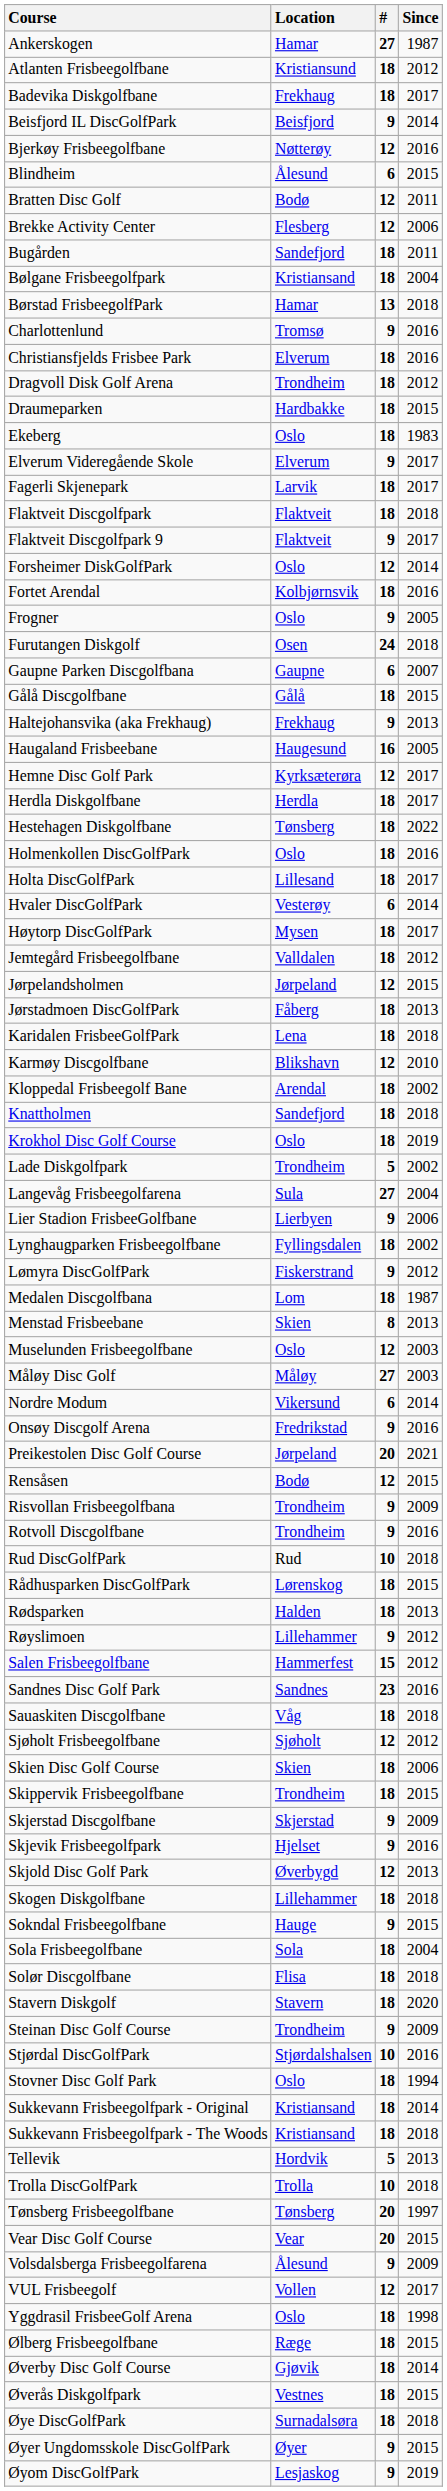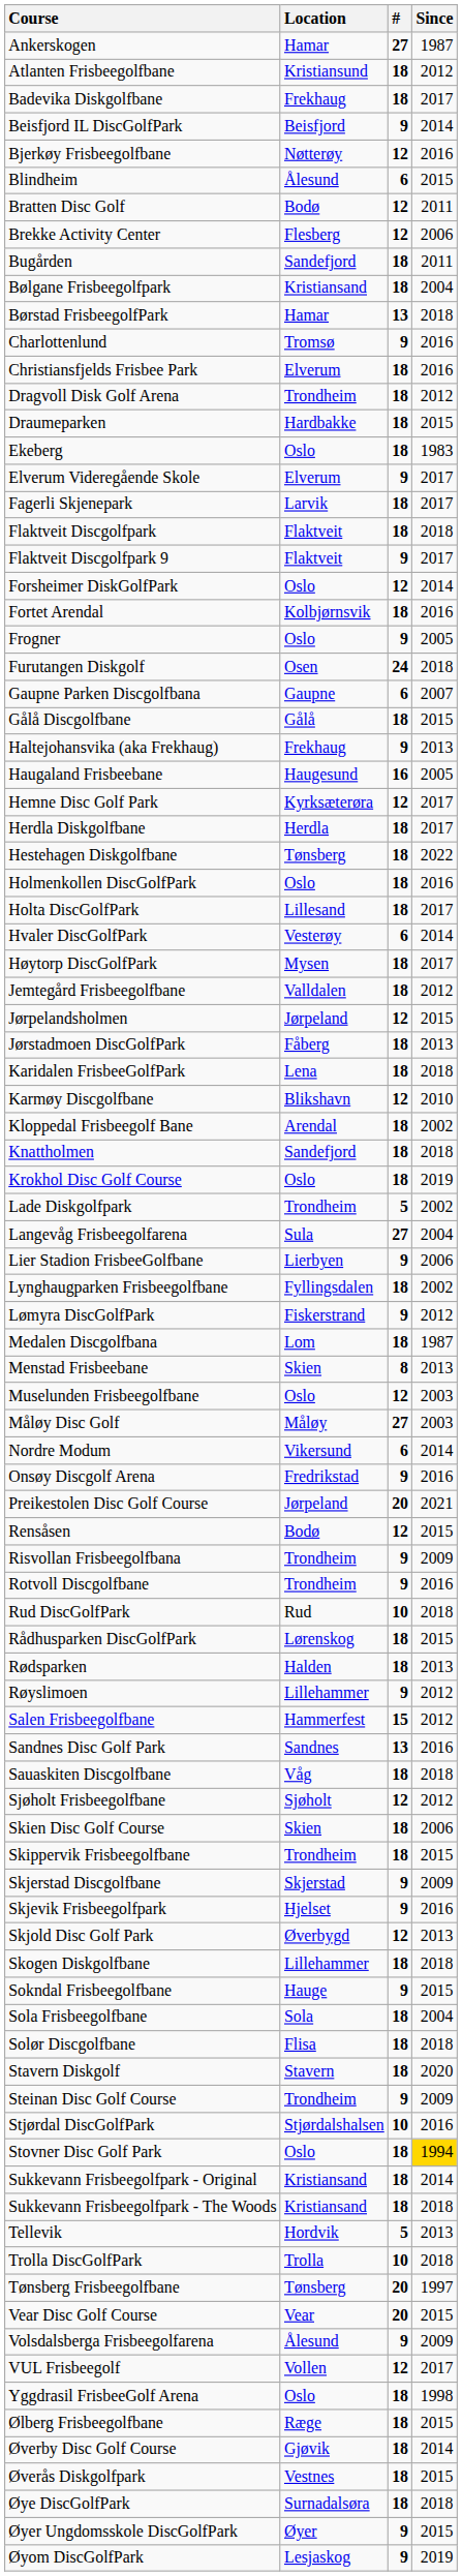 <table class="compact sortable wikitable" style="font-size: 90%">
 <tr>
 <th style="text-align:left;">Course</th>
 <th style="text-align:left;">Location</th>
 <th style="text-align:left;">#</th>
 <th style="text-align:left;">Since</th>
 </tr>
 <tr>
 <td>Ankerskogen</td>
 <td><a href='#'>Hamar</a></td>
 <td style="text-align:right;"><strong>27</strong></td>
 <td style="text-align:right;">1987</td>
 </tr>
 <tr>
 <td>Atlanten Frisbeegolfbane</td>
 <td><a href='#'>Kristiansund</a></td>
 <td style="text-align:right;"><strong>18</strong></td>
 <td style="text-align:right;">2012</td>
 </tr>
 <tr>
 <td>Badevika Diskgolfbane</td>
 <td><a href='#'>Frekhaug</a></td>
 <td style="text-align:right;"><strong>18</strong></td>
 <td style="text-align:right;">2017</td>
 </tr>
 <tr>
 <td>Beisfjord IL DiscGolfPark</td>
 <td><a href='#'>Beisfjord</a></td>
 <td style="text-align:right;"><strong>9</strong></td>
 <td style="text-align:right;">2014</td>
 </tr>
 <tr>
 <td>Bjerkøy Frisbeegolfbane</td>
 <td><a href='#'>Nøtterøy</a></td>
 <td style="text-align:right;"><strong>12</strong></td>
 <td style="text-align:right;">2016</td>
 </tr>
 <tr>
 <td>Blindheim</td>
 <td><a href='#'>Ålesund</a></td>
 <td style="text-align:right;"><strong>6</strong></td>
 <td style="text-align:right;">2015</td>
 </tr>
 <tr>
 <td>Bratten Disc Golf</td>
 <td><a href='#'>Bodø</a></td>
 <td style="text-align:right;"><strong>12</strong></td>
 <td style="text-align:right;">2011</td>
 </tr>
 <tr>
 <td>Brekke Activity Center</td>
 <td><a href='#'>Flesberg</a></td>
 <td style="text-align:right;"><strong>12</strong></td>
 <td style="text-align:right;">2006</td>
 </tr>
 <tr>
 <td>Bugården</td>
 <td><a href='#'>Sandefjord</a></td>
 <td style="text-align:right;"><strong>18</strong></td>
 <td style="text-align:right;">2011</td>
 </tr>
 <tr>
 <td>Bølgane Frisbeegolfpark</td>
 <td><a href='#'>Kristiansand</a></td>
 <td style="text-align:right;"><strong>18</strong></td>
 <td style="text-align:right;">2004</td>
 </tr>
 <tr>
 <td>Børstad FrisbeegolfPark</td>
 <td><a href='#'>Hamar</a></td>
 <td style="text-align:right;"><strong>13</strong></td>
 <td style="text-align:right;">2018</td>
 </tr>
 <tr>
 <td>Charlottenlund</td>
 <td><a href='#'>Tromsø</a></td>
 <td style="text-align:right;"><strong>9</strong></td>
 <td style="text-align:right;">2016</td>
 </tr>
 <tr>
 <td>Christiansfjelds Frisbee Park</td>
 <td><a href='#'>Elverum</a></td>
 <td style="text-align:right;"><strong>18</strong></td>
 <td style="text-align:right;">2016</td>
 </tr>
 <tr>
 <td>Dragvoll Disk Golf Arena</td>
 <td><a href='#'>Trondheim</a></td>
 <td style="text-align:right;"><strong>18</strong></td>
 <td style="text-align:right;">2012</td>
 </tr>
 <tr>
 <td>Draumeparken</td>
 <td><a href='#'>Hardbakke</a></td>
 <td style="text-align:right;"><strong>18</strong></td>
 <td style="text-align:right;">2015</td>
 </tr>
 <tr>
 <td>Ekeberg</td>
 <td><a href='#'>Oslo</a></td>
 <td style="text-align:right;"><strong>18</strong></td>
 <td style="text-align:right;">1983</td>
 </tr>
 <tr>
 <td>Elverum Videregående Skole</td>
 <td><a href='#'>Elverum</a></td>
 <td style="text-align:right;"><strong>9</strong></td>
 <td style="text-align:right;">2017</td>
 </tr>
 <tr>
 <td>Fagerli Skjenepark</td>
 <td><a href='#'>Larvik</a></td>
 <td style="text-align:right;"><strong>18</strong></td>
 <td style="text-align:right;">2017</td>
 </tr>
 <tr>
 <td>Flaktveit Discgolfpark</td>
 <td><a href='#'>Flaktveit</a></td>
 <td style="text-align:right;"><strong>18</strong></td>
 <td style="text-align:right;">2018</td>
 </tr>
 <tr>
 <td>Flaktveit Discgolfpark 9</td>
 <td><a href='#'>Flaktveit</a></td>
 <td style="text-align:right;"><strong>9</strong></td>
 <td style="text-align:right;">2017</td>
 </tr>
 <tr>
 <td>Forsheimer DiskGolfPark</td>
 <td><a href='#'>Oslo</a></td>
 <td style="text-align:right;"><strong>12</strong></td>
 <td style="text-align:right;">2014</td>
 </tr>
 <tr>
 <td>Fortet Arendal</td>
 <td><a href='#'>Kolbjørnsvik</a></td>
 <td style="text-align:right;"><strong>18</strong></td>
 <td style="text-align:right;">2016</td>
 </tr>
 <tr>
 <td>Frogner</td>
 <td><a href='#'>Oslo</a></td>
 <td style="text-align:right;"><strong>9</strong></td>
 <td style="text-align:right;">2005</td>
 </tr>
 <tr>
 <td>Furutangen Diskgolf</td>
 <td><a href='#'>Osen</a></td>
 <td style="text-align:right;"><strong>24</strong></td>
 <td style="text-align:right;">2018</td>
 </tr>
 <tr>
 <td>Gaupne Parken Discgolfbana</td>
 <td><a href='#'>Gaupne</a></td>
 <td style="text-align:right;"><strong>6</strong></td>
 <td style="text-align:right;">2007</td>
 </tr>
 <tr>
 <td>Gålå Discgolfbane</td>
 <td><a href='#'>Gålå</a></td>
 <td style="text-align:right;"><strong>18</strong></td>
 <td style="text-align:right;">2015</td>
 </tr>
 <tr>
 <td>Haltejohansvika (aka Frekhaug)</td>
 <td><a href='#'>Frekhaug</a></td>
 <td style="text-align:right;"><strong>9</strong></td>
 <td style="text-align:right;">2013</td>
 </tr>
 <tr>
 <td>Haugaland Frisbeebane</td>
 <td><a href='#'>Haugesund</a></td>
 <td style="text-align:right;"><strong>16</strong></td>
 <td style="text-align:right;">2005</td>
 </tr>
 <tr>
 <td>Hemne Disc Golf Park</td>
 <td><a href='#'>Kyrksæterøra</a></td>
 <td style="text-align:right;"><strong>12</strong></td>
 <td style="text-align:right;">2017</td>
 </tr>
 <tr>
 <td>Herdla Diskgolfbane</td>
 <td><a href='#'>Herdla</a></td>
 <td style="text-align:right;"><strong>18</strong></td>
 <td style="text-align:right;">2017</td>
 </tr>
 <tr>
 <td>Hestehagen Diskgolfbane</td>
 <td><a href='#'>Tønsberg</a></td>
 <td style="text-align:right;"><strong>18</strong></td>
 <td style="text-align:right;">2022</td>
 </tr>
 <tr>
 <td>Holmenkollen DiscGolfPark</td>
 <td><a href='#'>Oslo</a></td>
 <td style="text-align:right;"><strong>18</strong></td>
 <td style="text-align:right;">2016</td>
 </tr>
 <tr>
 <td>Holta DiscGolfPark</td>
 <td><a href='#'>Lillesand</a></td>
 <td style="text-align:right;"><strong>18</strong></td>
 <td style="text-align:right;">2017</td>
 </tr>
 <tr>
 <td>Hvaler DiscGolfPark</td>
 <td><a href='#'>Vesterøy</a></td>
 <td style="text-align:right;"><strong>6</strong></td>
 <td style="text-align:right;">2014</td>
 </tr>
 <tr>
 <td>Høytorp DiscGolfPark</td>
 <td><a href='#'>Mysen</a></td>
 <td style="text-align:right;"><strong>18</strong></td>
 <td style="text-align:right;">2017</td>
 </tr>
 <tr>
 <td>Jemtegård Frisbeegolfbane</td>
 <td><a href='#'>Valldalen</a></td>
 <td style="text-align:right;"><strong>18</strong></td>
 <td style="text-align:right;">2012</td>
 </tr>
 <tr>
 <td>Jørpelandsholmen</td>
 <td><a href='#'>Jørpeland</a></td>
 <td style="text-align:right;"><strong>12</strong></td>
 <td style="text-align:right;">2015</td>
 </tr>
 <tr>
 <td>Jørstadmoen DiscGolfPark</td>
 <td><a href='#'>Fåberg</a></td>
 <td style="text-align:right;"><strong>18</strong></td>
 <td style="text-align:right;">2013</td>
 </tr>
 <tr>
 <td>Karidalen FrisbeeGolfPark</td>
 <td><a href='#'>Lena</a></td>
 <td style="text-align:right;"><strong>18</strong></td>
 <td style="text-align:right;">2018</td>
 </tr>
 <tr>
 <td>Karmøy Discgolfbane</td>
 <td><a href='#'>Blikshavn</a></td>
 <td style="text-align:right;"><strong>12</strong></td>
 <td style="text-align:right;">2010</td>
 </tr>
 <tr>
 <td>Kloppedal Frisbeegolf Bane</td>
 <td><a href='#'>Arendal</a></td>
 <td style="text-align:right;"><strong>18</strong></td>
 <td style="text-align:right;">2002</td>
 </tr>
 <tr>
 <td><a href='#'>Knattholmen</a></td>
 <td><a href='#'>Sandefjord</a></td>
 <td style="text-align:right;"><strong>18</strong></td>
 <td style="text-align:right;">2018</td>
 </tr>
 <tr>
 <td><a href='#'>Krokhol Disc Golf Course</a></td>
 <td><a href='#'>Oslo</a></td>
 <td style="text-align:right;"><strong>18</strong></td>
 <td style="text-align:right;">2019</td>
 </tr>
 <tr>
 <td>Lade Diskgolfpark</td>
 <td><a href='#'>Trondheim</a></td>
 <td style="text-align:right;"><strong>5</strong></td>
 <td style="text-align:right;">2002</td>
 </tr>
 <tr>
 <td>Langevåg Frisbeegolfarena</td>
 <td><a href='#'>Sula</a></td>
 <td style="text-align:right;"><strong>27</strong></td>
 <td style="text-align:right;">2004</td>
 </tr>
 <tr>
 <td>Lier Stadion FrisbeeGolfbane</td>
 <td><a href='#'>Lierbyen</a></td>
 <td style="text-align:right;"><strong>9</strong></td>
 <td style="text-align:right;">2006</td>
 </tr>
 <tr>
 <td>Lynghaugparken Frisbeegolfbane</td>
 <td><a href='#'>Fyllingsdalen</a></td>
 <td style="text-align:right;"><strong>18</strong></td>
 <td style="text-align:right;">2002</td>
 </tr>
 <tr>
 <td>Lømyra DiscGolfPark</td>
 <td><a href='#'>Fiskerstrand</a></td>
 <td style="text-align:right;"><strong>9</strong></td>
 <td style="text-align:right;">2012</td>
 </tr>
 <tr>
 <td>Medalen Discgolfbana</td>
 <td><a href='#'>Lom</a></td>
 <td style="text-align:right;"><strong>18</strong></td>
 <td style="text-align:right;">1987</td>
 </tr>
 <tr>
 <td>Menstad Frisbeebane</td>
 <td><a href='#'>Skien</a></td>
 <td style="text-align:right;"><strong>8</strong></td>
 <td style="text-align:right;">2013</td>
 </tr>
 <tr>
 <td>Muselunden Frisbeegolfbane</td>
 <td><a href='#'>Oslo</a></td>
 <td style="text-align:right;"><strong>12</strong></td>
 <td style="text-align:right;">2003</td>
 </tr>
 <tr>
 <td>Måløy Disc Golf</td>
 <td><a href='#'>Måløy</a></td>
 <td style="text-align:right;"><strong>27</strong></td>
 <td style="text-align:right;">2003</td>
 </tr>
 <tr>
 <td>Nordre Modum</td>
 <td><a href='#'>Vikersund</a></td>
 <td style="text-align:right;"><strong>6</strong></td>
 <td style="text-align:right;">2014</td>
 </tr>
 <tr>
 <td>Onsøy Discgolf Arena</td>
 <td><a href='#'>Fredrikstad</a></td>
 <td style="text-align:right;"><strong>9</strong></td>
 <td style="text-align:right;">2016</td>
 </tr>
 <tr>
 <td>Preikestolen Disc Golf Course</td>
 <td><a href='#'>Jørpeland</a></td>
 <td style="text-align:right;"><strong>20</strong></td>
 <td style="text-align:right;">2021</td>
 </tr>
 <tr>
 <td>Rensåsen</td>
 <td><a href='#'>Bodø</a></td>
 <td style="text-align:right;"><strong>12</strong></td>
 <td style="text-align:right;">2015</td>
 </tr>
 <tr>
 <td>Risvollan Frisbeegolfbana</td>
 <td><a href='#'>Trondheim</a></td>
 <td style="text-align:right;"><strong>9</strong></td>
 <td style="text-align:right;">2009</td>
 </tr>
 <tr>
 <td>Rotvoll Discgolfbane</td>
 <td><a href='#'>Trondheim</a></td>
 <td style="text-align:right;"><strong>9</strong></td>
 <td style="text-align:right;">2016</td>
 </tr>
 <tr>
 <td>Rud DiscGolfPark</td>
 <td>Rud</td>
 <td style="text-align:right;"><strong>10</strong></td>
 <td style="text-align:right;">2018</td>
 </tr>
 <tr>
 <td>Rådhusparken DiscGolfPark</td>
 <td><a href='#'>Lørenskog</a></td>
 <td style="text-align:right;"><strong>18</strong></td>
 <td style="text-align:right;">2015</td>
 </tr>
 <tr>
 <td>Rødsparken</td>
 <td><a href='#'>Halden</a></td>
 <td style="text-align:right;"><strong>18</strong></td>
 <td style="text-align:right;">2013</td>
 </tr>
 <tr>
 <td>Røyslimoen</td>
 <td><a href='#'>Lillehammer</a></td>
 <td style="text-align:right;"><strong>9</strong></td>
 <td style="text-align:right;">2012</td>
 </tr>
 <tr>
 <td><a href='#'>Salen Frisbeegolfbane</a></td>
 <td><a href='#'>Hammerfest</a></td>
 <td style="text-align:right;"><strong>15</strong></td>
 <td style="text-align:right;">2012</td>
 </tr>
 <tr>
 <td>Sandnes Disc Golf Park</td>
 <td><a href='#'>Sandnes</a></td>
-<td style="text-align:right;"><strong>23</strong></td>
+<td style="text-align:right;"><strong>13</strong></td>
 <td style="text-align:right;">2016</td>
 </tr>
 <tr>
 <td>Sauaskiten Discgolfbane</td>
 <td><a href='#'>Våg</a></td>
 <td style="text-align:right;"><strong>18</strong></td>
 <td style="text-align:right;">2018</td>
 </tr>
 <tr>
 <td>Sjøholt Frisbeegolfbane</td>
 <td><a href='#'>Sjøholt</a></td>
 <td style="text-align:right;"><strong>12</strong></td>
 <td style="text-align:right;">2012</td>
 </tr>
 <tr>
 <td>Skien Disc Golf Course</td>
 <td><a href='#'>Skien</a></td>
 <td style="text-align:right;"><strong>18</strong></td>
 <td style="text-align:right;">2006</td>
 </tr>
 <tr>
 <td>Skippervik Frisbeegolfbane</td>
 <td><a href='#'>Trondheim</a></td>
 <td style="text-align:right;"><strong>18</strong></td>
 <td style="text-align:right;">2015</td>
 </tr>
 <tr>
 <td>Skjerstad Discgolfbane</td>
 <td><a href='#'>Skjerstad</a></td>
 <td style="text-align:right;"><strong>9</strong></td>
 <td style="text-align:right;">2009</td>
 </tr>
 <tr>
 <td>Skjevik Frisbeegolfpark</td>
 <td><a href='#'>Hjelset</a></td>
 <td style="text-align:right;"><strong>9</strong></td>
 <td style="text-align:right;">2016</td>
 </tr>
 <tr>
 <td>Skjold Disc Golf Park</td>
 <td><a href='#'>Øverbygd</a></td>
 <td style="text-align:right;"><strong>12</strong></td>
 <td style="text-align:right;">2013</td>
 </tr>
 <tr>
 <td>Skogen Diskgolfbane</td>
 <td><a href='#'>Lillehammer</a></td>
 <td style="text-align:right;"><strong>18</strong></td>
 <td style="text-align:right;">2018</td>
 </tr>
 <tr>
 <td>Sokndal Frisbeegolfbane</td>
 <td><a href='#'>Hauge</a></td>
 <td style="text-align:right;"><strong>9</strong></td>
 <td style="text-align:right;">2015</td>
 </tr>
 <tr>
 <td>Sola Frisbeegolfbane</td>
 <td><a href='#'>Sola</a></td>
 <td style="text-align:right;"><strong>18</strong></td>
 <td style="text-align:right;">2004</td>
 </tr>
 <tr>
 <td>Solør Discgolfbane</td>
 <td><a href='#'>Flisa</a></td>
 <td style="text-align:right;"><strong>18</strong></td>
 <td style="text-align:right;">2018</td>
 </tr>
 <tr>
 <td>Stavern Diskgolf</td>
 <td><a href='#'>Stavern</a></td>
 <td style="text-align:right;"><strong>18</strong></td>
 <td style="text-align:right;">2020</td>
 </tr>
 <tr>
 <td>Steinan Disc Golf Course</td>
 <td><a href='#'>Trondheim</a></td>
 <td style="text-align:right;"><strong>9</strong></td>
 <td style="text-align:right;">2009</td>
 </tr>
 <tr>
 <td>Stjørdal DiscGolfPark</td>
 <td><a href='#'>Stjørdalshalsen</a></td>
 <td style="text-align:right;"><strong>10</strong></td>
 <td style="text-align:right;">2016</td>
 </tr>
 <tr>
 <td>Stovner Disc Golf Park</td>
 <td><a href='#'>Oslo</a></td>
 <td style="text-align:right;"><strong>18</strong></td>
-<td style="text-align:right;">1994</td>
+<td style="background: gold; text-align:right;">1994</td>
 </tr>
 <tr>
 <td>Sukkevann Frisbeegolfpark - Original</td>
 <td><a href='#'>Kristiansand</a></td>
 <td style="text-align:right;"><strong>18</strong></td>
 <td style="text-align:right;">2014</td>
 </tr>
 <tr>
 <td>Sukkevann Frisbeegolfpark - The Woods</td>
 <td><a href='#'>Kristiansand</a></td>
 <td style="text-align:right;"><strong>18</strong></td>
 <td style="text-align:right;">2018</td>
 </tr>
 <tr>
 <td>Tellevik</td>
 <td><a href='#'>Hordvik</a></td>
 <td style="text-align:right;"><strong>5</strong></td>
 <td style="text-align:right;">2013</td>
 </tr>
 <tr>
 <td>Trolla DiscGolfPark</td>
 <td><a href='#'>Trolla</a></td>
 <td style="text-align:right;"><strong>10</strong></td>
 <td style="text-align:right;">2018</td>
 </tr>
 <tr>
 <td>Tønsberg Frisbeegolfbane</td>
 <td><a href='#'>Tønsberg</a></td>
 <td style="text-align:right;"><strong>20</strong></td>
 <td style="text-align:right;">1997</td>
 </tr>
 <tr>
 <td>Vear Disc Golf Course</td>
 <td><a href='#'>Vear</a></td>
 <td style="text-align:right;"><strong>20</strong></td>
 <td style="text-align:right;">2015</td>
 </tr>
 <tr>
 <td>Volsdalsberga Frisbeegolfarena</td>
 <td><a href='#'>Ålesund</a></td>
 <td style="text-align:right;"><strong>9</strong></td>
 <td style="text-align:right;">2009</td>
 </tr>
 <tr>
 <td>VUL Frisbeegolf</td>
 <td><a href='#'>Vollen</a></td>
 <td style="text-align:right;"><strong>12</strong></td>
 <td style="text-align:right;">2017</td>
 </tr>
 <tr>
 <td>Yggdrasil FrisbeeGolf Arena</td>
 <td><a href='#'>Oslo</a></td>
 <td style="text-align:right;"><strong>18</strong></td>
 <td style="text-align:right;">1998</td>
 </tr>
 <tr>
 <td>Ølberg Frisbeegolfbane</td>
 <td><a href='#'>Ræge</a></td>
 <td style="text-align:right;"><strong>18</strong></td>
 <td style="text-align:right;">2015</td>
 </tr>
 <tr>
 <td>Øverby Disc Golf Course</td>
 <td><a href='#'>Gjøvik</a></td>
 <td style="text-align:right;"><strong>18</strong></td>
 <td style="text-align:right;">2014</td>
 </tr>
 <tr>
 <td>Øverås Diskgolfpark</td>
 <td><a href='#'>Vestnes</a></td>
 <td style="text-align:right;"><strong>18</strong></td>
 <td style="text-align:right;">2015</td>
 </tr>
 <tr>
 <td>Øye DiscGolfPark</td>
 <td><a href='#'>Surnadalsøra</a></td>
 <td style="text-align:right;"><strong>18</strong></td>
 <td style="text-align:right;">2018</td>
 </tr>
 <tr>
 <td>Øyer Ungdomsskole DiscGolfPark</td>
 <td><a href='#'>Øyer</a></td>
 <td style="text-align:right;"><strong>9</strong></td>
 <td style="text-align:right;">2015</td>
 </tr>
 <tr>
 <td>Øyom DiscGolfPark</td>
 <td><a href='#'>Lesjaskog</a></td>
 <td style="text-align:right;"><strong>9</strong></td>
 <td style="text-align:right;">2019</td>
 </tr>
 </table>
